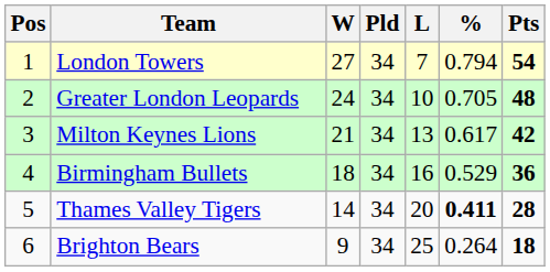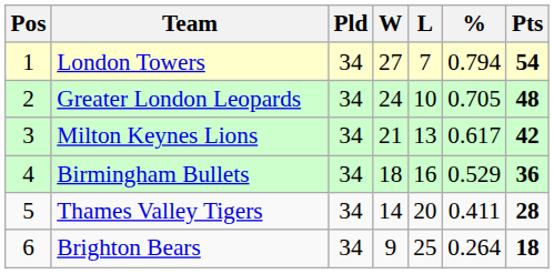 <table class="wikitable" style="text-align: center;">
 <tr>
 <th>Pos</th>
 <th scope="col" style="width: 180px;">Team</th>
+<th>Pld</th>
 <th>W</th>
-<th>Pld</th>
 <th>L</th>
 <th>%</th>
 <th>Pts</th>
 </tr>
 <tr style="background: #ffffcc;">
 <td>1</td>
 <td style="text-align:left;"><a href='#'>London Towers</a></td>
+<td>34</td>
 <td>27</td>
-<td>34</td>
 <td>7</td>
 <td>0.794</td>
 <td><strong>54</strong></td>
 </tr>
 <tr style="background: #ccffcc;">
 <td>2</td>
 <td style="text-align:left;"><a href='#'>Greater London Leopards</a></td>
+<td>34</td>
 <td>24</td>
-<td>34</td>
 <td>10</td>
 <td>0.705</td>
 <td><strong>48</strong></td>
 </tr>
 <tr style="background: #ccffcc;">
 <td>3</td>
 <td style="text-align:left;"><a href='#'>Milton Keynes Lions</a></td>
+<td>34</td>
 <td>21</td>
-<td>34</td>
 <td>13</td>
 <td>0.617</td>
 <td><strong>42</strong></td>
 </tr>
 <tr style="background: #ccffcc;">
 <td>4</td>
 <td style="text-align:left;"><a href='#'>Birmingham Bullets</a></td>
+<td>34</td>
 <td>18</td>
-<td>34</td>
 <td>16</td>
 <td>0.529</td>
 <td><strong>36</strong></td>
 </tr>
 <tr style="background: ;">
 <td>5</td>
 <td style="text-align:left;"><a href='#'>Thames Valley Tigers</a></td>
+<td>34</td>
 <td>14</td>
-<td>34</td>
 <td>20</td>
-<td><strong>0.411</strong></td>
+<td>0.411</td>
 <td><strong>28</strong></td>
 </tr>
 <tr style="background: ;">
 <td>6</td>
 <td style="text-align:left;"><a href='#'>Brighton Bears</a></td>
+<td>34</td>
 <td>9</td>
-<td>34</td>
 <td>25</td>
 <td>0.264</td>
 <td><strong>18</strong></td>
 </tr>
 </table>
